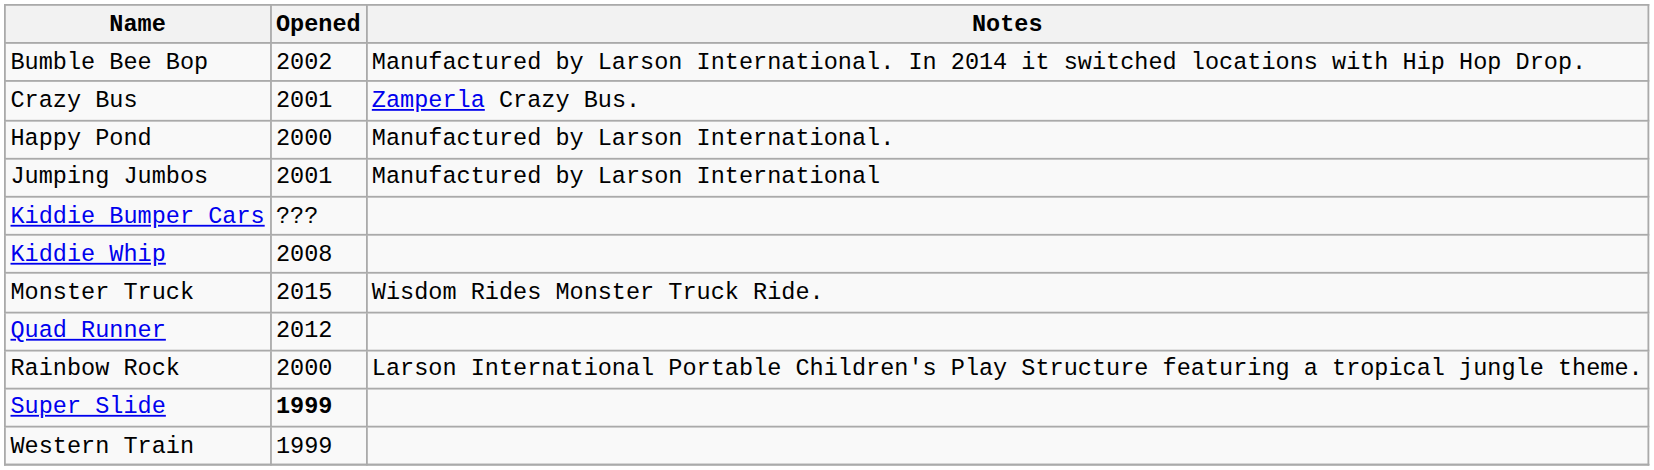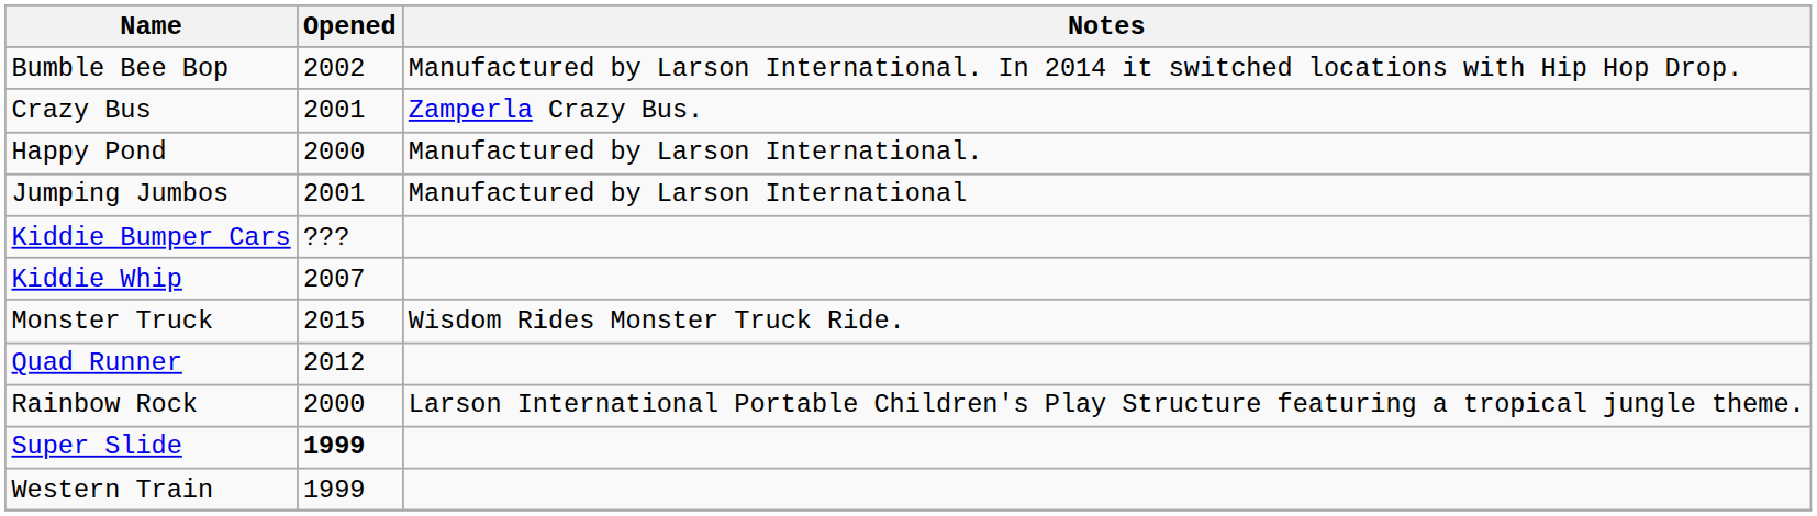 <table class="wikitable">
 <tr>
 <th>Name</th>
 <th>Opened</th>
 <th>Notes</th>
 </tr>
 <tr>
 <td>Bumble Bee Bop</td>
 <td>2002</td>
 <td>Manufactured by Larson International. In 2014 it switched locations with Hip Hop Drop.</td>
 </tr>
 <tr>
 <td>Crazy Bus</td>
 <td>2001</td>
 <td><a href='#'>Zamperla</a> Crazy Bus.</td>
 </tr>
 <tr>
 <td>Happy Pond</td>
 <td>2000</td>
 <td>Manufactured by Larson International.</td>
 </tr>
 <tr>
 <td>Jumping Jumbos</td>
 <td>2001</td>
 <td>Manufactured by Larson International</td>
 </tr>
 <tr>
 <td><a href='#'>Kiddie Bumper Cars</a></td>
 <td>???</td>
 <td></td>
 </tr>
 <tr>
 <td><a href='#'>Kiddie Whip</a></td>
-<td>2008</td>
+<td>2007</td>
 <td></td>
 </tr>
 <tr>
 <td>Monster Truck</td>
 <td>2015</td>
 <td>Wisdom Rides Monster Truck Ride.</td>
 </tr>
 <tr>
 <td><a href='#'>Quad Runner</a></td>
 <td>2012</td>
 <td></td>
 </tr>
 <tr>
 <td>Rainbow Rock</td>
 <td>2000</td>
 <td>Larson International Portable Children's Play Structure featuring a tropical jungle theme.</td>
 </tr>
 <tr>
 <td><a href='#'>Super Slide</a></td>
 <td><strong>1999</strong></td>
 <td></td>
 </tr>
 <tr>
 <td>Western Train</td>
 <td>1999</td>
 <td></td>
 </tr>
 <tr>
 </tr>
 </table>
